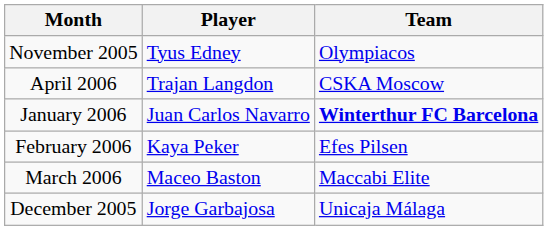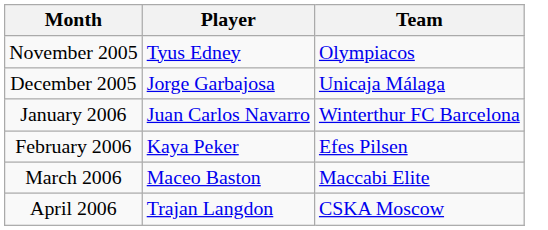 <table class="wikitable" style="text-align: center;">
 <tr>
 <th style="text-align:center;">Month</th>
 <th style="text-align:center;">Player</th>
 <th style="text-align:center;">Team</th>
 </tr>
 <tr>
 <td>November 2005</td>
 <td align="left"> <a href='#'>Tyus Edney</a></td>
 <td align="left"> <a href='#'>Olympiacos</a></td>
 </tr>
 <tr>
-<td>April 2006</td>
-<td align="left"> <a href='#'>Trajan Langdon</a></td>
-<td align="left"> <a href='#'>CSKA Moscow</a></td>
+<td>December 2005</td>
+<td align="left"> <a href='#'>Jorge Garbajosa</a></td>
+<td align="left"> <a href='#'>Unicaja Málaga</a></td>
 </tr>
 <tr>
 <td>January 2006</td>
 <td align="left"> <a href='#'>Juan Carlos Navarro</a></td>
-<td align="left"><strong> <a href='#'>Winterthur FC Barcelona</a></strong></td>
+<td align="left"> <a href='#'>Winterthur FC Barcelona</a></td>
 </tr>
 <tr>
 <td>February 2006</td>
 <td align="left"> <a href='#'>Kaya Peker</a></td>
 <td align="left"> <a href='#'>Efes Pilsen</a></td>
 </tr>
 <tr>
 <td>March 2006</td>
 <td align="left"> <a href='#'>Maceo Baston</a></td>
 <td align="left"> <a href='#'>Maccabi Elite</a></td>
 </tr>
 <tr>
-<td>December 2005</td>
-<td align="left"> <a href='#'>Jorge Garbajosa</a></td>
-<td align="left"> <a href='#'>Unicaja Málaga</a></td>
+<td>April 2006</td>
+<td align="left"> <a href='#'>Trajan Langdon</a></td>
+<td align="left"> <a href='#'>CSKA Moscow</a></td>
 </tr>
 </table>
